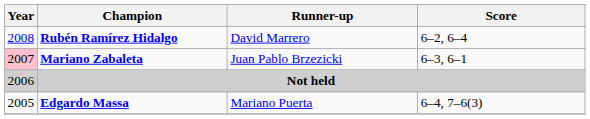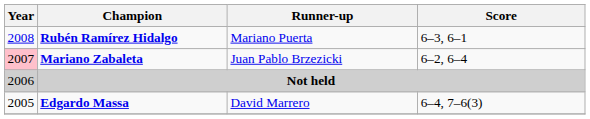 <table class="wikitable" style="font-size:90%">
 <tr>
 <th>Year</th>
 <th width="200">Champion</th>
 <th width="200">Runner-up</th>
 <th width="175">Score</th>
 </tr>
 <tr>
 <td><a href='#'>2008</a></td>
 <td> <strong><a href='#'>Rubén Ramírez Hidalgo</a></strong></td>
-<td> <a href='#'>David Marrero</a></td>
-<td>6–2, 6–4</td>
+<td> <a href='#'>Mariano Puerta</a></td>
+<td>6–3, 6–1</td>
 </tr>
 <tr>
 <td style="background: pink;">2007</td>
 <td> <strong><a href='#'>Mariano Zabaleta</a></strong></td>
 <td> <a href='#'>Juan Pablo Brzezicki</a></td>
-<td>6–3, 6–1</td>
+<td>6–2, 6–4</td>
 </tr>
 <tr>
 <td style="background:#cfcfcf">2006</td>
 <td colspan=3 align=center style="background:#cfcfcf"><strong>Not held</strong></td>
 </tr>
 <tr>
 <td>2005</td>
 <td> <strong><a href='#'>Edgardo Massa</a></strong></td>
-<td> <a href='#'>Mariano Puerta</a></td>
+<td> <a href='#'>David Marrero</a></td>
 <td>6–4, 7–6(3)</td>
 </tr>
 <tr>
 </tr>
 </table>
